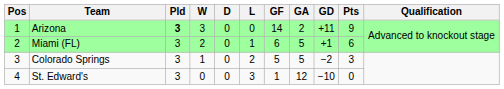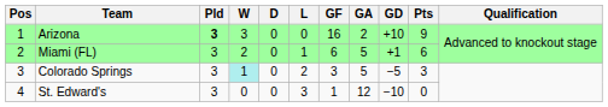 <table class="wikitable" style="text-align:center; margin: 1em auto">
 <tr>
 <th style="width:2em">Pos</th>
 <th style="width:13em">Team</th>
 <th style="width:2em">Pld</th>
 <th style="width:2em">W</th>
 <th style="width:2em">D</th>
 <th style="width:2em">L</th>
 <th style="width:2em">GF</th>
 <th style="width:2em">GA</th>
 <th style="width:2em">GD</th>
 <th style="width:2em">Pts</th>
 <th style="width:13em">Qualification</th>
 </tr>
 <tr bgcolor="#9eff9e">
 <td>1</td>
 <td style="text-align:left">Arizona</td>
 <td><strong>3</strong></td>
 <td>3</td>
 <td>0</td>
 <td>0</td>
-<td>14</td>
+<td>16</td>
 <td>2</td>
-<td>+11<strong></strong></td>
+<td>+10<strong></strong></td>
 <td>9</td>
 <td rowspan="2">Advanced to knockout stage</td>
 </tr>
 <tr bgcolor="#9eff9e">
 <td>2</td>
 <td style="text-align:left">Miami (FL)</td>
 <td>3</td>
 <td>2</td>
 <td>0</td>
 <td>1</td>
 <td>6</td>
 <td>5</td>
 <td>+1</td>
 <td>6</td>
 </tr>
 <tr>
 <td>3</td>
 <td style="text-align:left">Colorado Springs</td>
 <td>3</td>
-<td>1</td>
+<td style="background: paleturquoise;">1</td>
 <td>0</td>
 <td>2</td>
+<td>3</td>
 <td>5</td>
-<td>5</td>
-<td>−2</td>
+<td>−5</td>
 <td>3</td>
 </tr>
 <tr>
 <td>4</td>
 <td style="text-align:left">St. Edward's</td>
 <td>3</td>
 <td>0</td>
 <td>0</td>
 <td>3</td>
 <td>1</td>
 <td>12</td>
 <td>−10<strong></strong></td>
 <td>0</td>
 </tr>
 </table>
